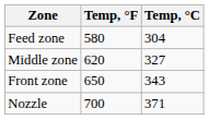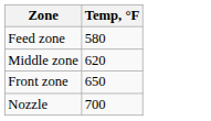 <table class="wikitable">
 <tr>
 <th>Zone</th>
 <th>Temp, °F</th>
-<th>Temp, °C</th>
 </tr>
 <tr>
 <td>Feed zone</td>
 <td>580</td>
-<td>304</td>
 </tr>
 <tr>
 <td>Middle zone</td>
 <td>620</td>
-<td>327</td>
 </tr>
 <tr>
 <td>Front zone</td>
 <td>650</td>
-<td>343</td>
 </tr>
 <tr>
 <td>Nozzle</td>
 <td>700</td>
-<td>371</td>
 </tr>
 </table>
